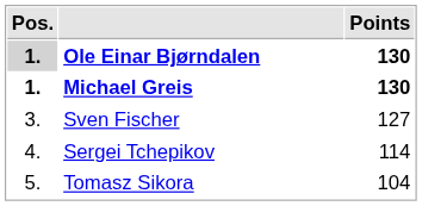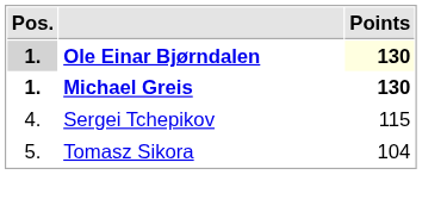 <table cellspacing="1" cellpadding="3" style="border:1px solid #AAAAAA;font-size:90%">
 <tr bgcolor="#E4E4E4">
 <th style="border-bottom:1px solid #AAAAAA" width=10>Pos.</th>
 <th style="border-bottom:1px solid #AAAAAA" width=200></th>
 <th style="border-bottom:1px solid #AAAAAA" width=20>Points</th>
 </tr>
 <tr>
 <td align="center" style="background: lightgrey;"><strong>1.</strong></td>
 <td> <strong><a href='#'>Ole Einar Bjørndalen</a></strong></td>
-<td align="right"><strong>130</strong></td>
+<td align="right" style="background: lightyellow;"><strong>130</strong></td>
 </tr>
 <tr>
 <td align="center"><strong>1.</strong></td>
 <td> <strong><a href='#'>Michael Greis</a></strong></td>
 <td align="right"><strong>130</strong></td>
 </tr>
 <tr>
-<td align="center">3.</td>
-<td> <a href='#'>Sven Fischer</a></td>
-<td align="right">127</td>
-</tr>
-<tr>
 <td align="center">4.</td>
 <td> <a href='#'>Sergei Tchepikov</a></td>
-<td align="right">114</td>
+<td align="right">115</td>
 </tr>
 <tr>
 <td align="center">5.</td>
 <td> <a href='#'>Tomasz Sikora</a></td>
 <td align="right">104</td>
 </tr>
 </table>
